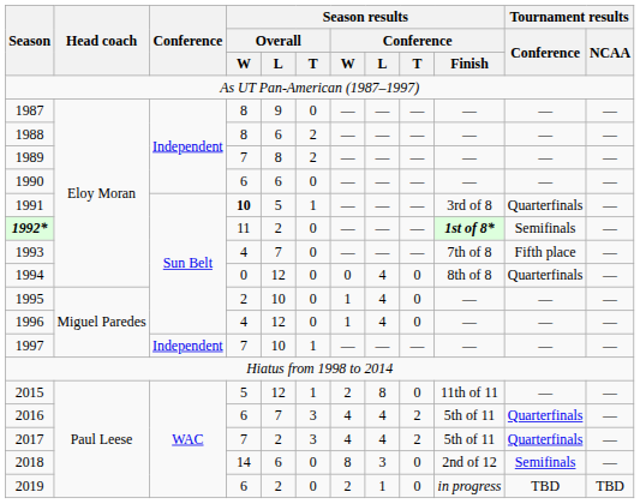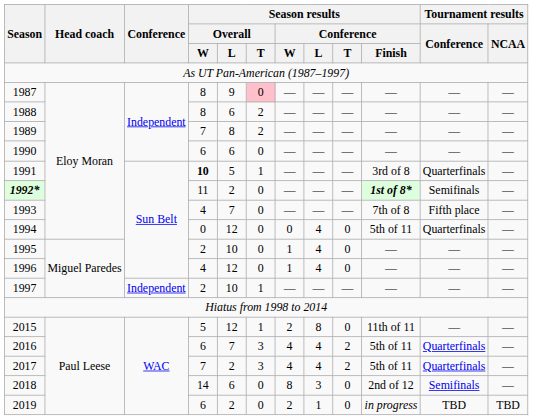 <table class="wikitable" style="font-size: 95%; text-align:center;">
 <tr>
 <th rowspan=3>Season</th>
 <th rowspan=3>Head coach</th>
 <th rowspan=3>Conference</th>
 <th colspan=7>Season results</th>
 <th colspan=2>Tournament results</th>
 </tr>
 <tr>
 <th colspan=3>Overall</th>
 <th colspan=4>Conference</th>
 <th rowspan=2>Conference</th>
 <th rowspan=2>NCAA</th>
 </tr>
 <tr>
 <th width=30>W</th>
 <th width=30>L</th>
 <th width=30>T</th>
 <th width=30>W</th>
 <th width=30>L</th>
 <th width=30>T</th>
 <th>Finish</th>
 </tr>
 <tr>
 <td colspan="12" align="center"><em>As UT Pan-American (1987–1997)</em></td>
 </tr>
 <tr>
 <td>1987</td>
 <td rowspan="8">Eloy Moran</td>
 <td rowspan="4"><a href='#'>Independent</a></td>
 <td>8</td>
 <td>9</td>
-<td>0</td>
+<td style="background: pink;">0</td>
 <td>—</td>
 <td>—</td>
 <td>—</td>
 <td>—</td>
 <td>—</td>
 <td>—</td>
 </tr>
 <tr>
 <td>1988</td>
 <td>8</td>
 <td>6</td>
 <td>2</td>
 <td>—</td>
 <td>—</td>
 <td>—</td>
 <td>—</td>
 <td>—</td>
 <td>—</td>
 </tr>
 <tr>
 <td>1989</td>
 <td>7</td>
 <td>8</td>
 <td>2</td>
 <td>—</td>
 <td>—</td>
 <td>—</td>
 <td>—</td>
 <td>—</td>
 <td>—</td>
 </tr>
 <tr>
 <td>1990</td>
 <td>6</td>
 <td>6</td>
 <td>0</td>
 <td>—</td>
 <td>—</td>
 <td>—</td>
 <td>—</td>
 <td>—</td>
 <td>—</td>
 </tr>
 <tr>
 <td>1991</td>
 <td rowspan="6"><a href='#'>Sun Belt</a></td>
 <td><strong>10</strong></td>
 <td>5</td>
 <td>1</td>
 <td>—</td>
 <td>—</td>
 <td>—</td>
 <td>3rd of 8</td>
 <td>Quarterfinals</td>
 <td>—</td>
 </tr>
 <tr>
 <td bgcolor="#ddffdd"><strong><em>1992*</em></strong></td>
 <td>11</td>
 <td>2</td>
 <td>0</td>
 <td>—</td>
 <td>—</td>
 <td>—</td>
 <td bgcolor="#ddffdd"><strong><em>1st of 8*</em></strong></td>
 <td>Semifinals</td>
 <td>—</td>
 </tr>
 <tr>
 <td>1993</td>
 <td>4</td>
 <td>7</td>
 <td>0</td>
 <td>—</td>
 <td>—</td>
 <td>—</td>
 <td>7th of 8</td>
 <td>Fifth place</td>
 <td>—</td>
 </tr>
 <tr>
 <td>1994</td>
 <td>0</td>
 <td>12</td>
 <td>0</td>
 <td>0</td>
 <td>4</td>
 <td>0</td>
-<td>8th of 8</td>
+<td>5th of 11</td>
 <td>Quarterfinals</td>
 <td>—</td>
 </tr>
 <tr>
 <td>1995</td>
 <td rowspan="3">Miguel Paredes</td>
 <td>2</td>
 <td>10</td>
 <td>0</td>
 <td>1</td>
 <td>4</td>
 <td>0</td>
 <td>—</td>
 <td>—</td>
 <td>—</td>
 </tr>
 <tr>
 <td>1996</td>
 <td>4</td>
 <td>12</td>
 <td>0</td>
 <td>1</td>
 <td>4</td>
 <td>0</td>
 <td>—</td>
 <td>—</td>
 <td>—</td>
 </tr>
 <tr>
 <td>1997</td>
 <td><a href='#'>Independent</a></td>
-<td>7</td>
+<td>2</td>
 <td>10</td>
 <td>1</td>
 <td>—</td>
 <td>—</td>
 <td>—</td>
 <td>—</td>
 <td>—</td>
 <td>—</td>
 </tr>
 <tr>
 <td colspan="12" align="center"><em>Hiatus from 1998 to 2014</em></td>
 </tr>
 <tr>
 <td>2015</td>
 <td rowspan="5">Paul Leese</td>
 <td rowspan="5"><a href='#'>WAC</a></td>
 <td>5</td>
 <td>12</td>
 <td>1</td>
 <td>2</td>
 <td>8</td>
 <td>0</td>
 <td>11th of 11</td>
 <td>—</td>
 <td>—</td>
 </tr>
 <tr>
 <td>2016</td>
 <td>6</td>
 <td>7</td>
 <td>3</td>
 <td>4</td>
 <td>4</td>
 <td>2</td>
 <td>5th of 11</td>
 <td><a href='#'>Quarterfinals</a></td>
 <td>—</td>
 </tr>
 <tr>
 <td>2017</td>
 <td>7</td>
 <td>2</td>
 <td>3</td>
 <td>4</td>
 <td>4</td>
 <td>2</td>
 <td>5th of 11</td>
 <td><a href='#'>Quarterfinals</a></td>
 <td>—</td>
 </tr>
 <tr>
 <td>2018</td>
 <td>14</td>
 <td>6</td>
 <td>0</td>
 <td>8</td>
 <td>3</td>
 <td>0</td>
 <td>2nd of 12</td>
 <td><a href='#'>Semifinals</a></td>
 <td>—</td>
 </tr>
 <tr>
 <td>2019</td>
 <td>6</td>
 <td>2</td>
 <td>0</td>
 <td>2</td>
 <td>1</td>
 <td>0</td>
 <td><em>in progress</em></td>
 <td>TBD</td>
 <td>TBD</td>
 </tr>
 </table>
